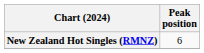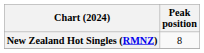 <table class="wikitable sortable plainrowheaders" style="text-align:center">
 <tr>
 <th scope="col">Chart (2024)</th>
 <th scope="col">Peak<br>position</th>
 </tr>
 <tr>
 <th scope="row">New Zealand Hot Singles (<a href='#'>RMNZ</a>)</th>
-<td>6</td>
+<td>8</td>
 </tr>
 <tr>
 </tr>
 <tr>
 </tr>
 </table>
